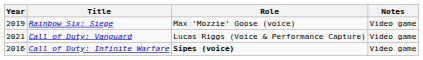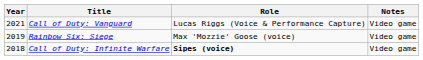 <table class="wikitable sortable">
 <tr>
 <th>Year</th>
 <th>Title</th>
 <th>Role</th>
 <th>Notes</th>
 </tr>
 <tr>
+<td>2021</td>
+<td><em><a href='#'>Call of Duty: Vanguard</a></em></td>
+<td>Lucas Riggs (Voice & Performance Capture)</td>
+<td>Video game</td>
+</tr>
+<tr>
 <td>2019</td>
 <td><em><a href='#'>Rainbow Six: Siege</a></em></td>
 <td>Max 'Mozzie' Goose (voice)</td>
 <td>Video game</td>
 </tr>
 <tr>
-<td>2021</td>
-<td><em><a href='#'>Call of Duty: Vanguard</a></em></td>
-<td>Lucas Riggs (Voice & Performance Capture)</td>
-<td>Video game</td>
-</tr>
-<tr>
-<td>2016</td>
+<td>2018</td>
 <td><em><a href='#'>Call of Duty: Infinite Warfare</a></em></td>
 <td><strong>Sipes (voice)</strong></td>
 <td>Video game</td>
 </tr>
 </table>
